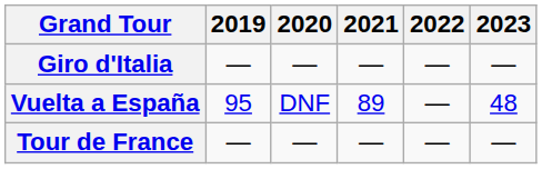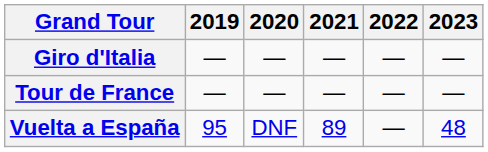 <table class="wikitable plainrowheaders">
 <tr>
 <th scope="col"><a href='#'>Grand Tour</a></th>
 <th scope="col">2019</th>
 <th scope="col">2020</th>
 <th scope="col">2021</th>
 <th scope="col">2022</th>
 <th scope="col">2023</th>
 </tr>
 <tr style="text-align:center;">
 <th scope="row"> <a href='#'>Giro d'Italia</a></th>
 <td>—</td>
 <td>—</td>
 <td>—</td>
 <td>—</td>
 <td>—</td>
 </tr>
 <tr style="text-align:center;">
+<th scope="row"> <a href='#'>Tour de France</a></th>
+<td>—</td>
+<td>—</td>
+<td>—</td>
+<td>—</td>
+<td>—</td>
+</tr>
+<tr style="text-align:center;">
 <th scope="row"> <a href='#'>Vuelta a España</a></th>
 <td><a href='#'>95</a></td>
 <td><a href='#'>DNF</a></td>
 <td><a href='#'>89</a></td>
 <td>—</td>
 <td><a href='#'>48</a></td>
 </tr>
-<tr style="text-align:center;">
-<th scope="row"> <a href='#'>Tour de France</a></th>
-<td>—</td>
-<td>—</td>
-<td>—</td>
-<td>—</td>
-<td>—</td>
-</tr>
 </table>
